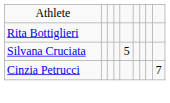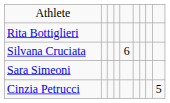 <table class="wikitable" style="text-align: center; font-size:100%" width=35%">
 <tr>
 <td>Athlete</td>
 <td></td>
 <td></td>
 <td></td>
 <td></td>
 <td></td>
 <td></td>
 <td></td>
 <td></td>
 </tr>
 <tr>
 <td align=left><a href='#'>Rita Bottiglieri</a></td>
 <td></td>
 <td></td>
 <td></td>
 <td></td>
 <td></td>
 <td></td>
 <td></td>
 <td></td>
 </tr>
 <tr>
 <td align=left><a href='#'>Silvana Cruciata</a></td>
 <td></td>
 <td></td>
 <td></td>
-<td>5</td>
+<td>6</td>
+<td></td>
+<td></td>
+<td></td>
+<td></td>
+</tr>
+<tr>
+<td align=left><a href='#'>Sara Simeoni</a></td>
+<td></td>
+<td></td>
+<td></td>
+<td></td>
 <td></td>
 <td></td>
 <td></td>
 <td></td>
 </tr>
 <tr>
 <td align=left><a href='#'>Cinzia Petrucci</a></td>
 <td></td>
 <td></td>
 <td></td>
 <td></td>
 <td></td>
 <td></td>
 <td></td>
-<td>7</td>
+<td>5</td>
 </tr>
 </table>
